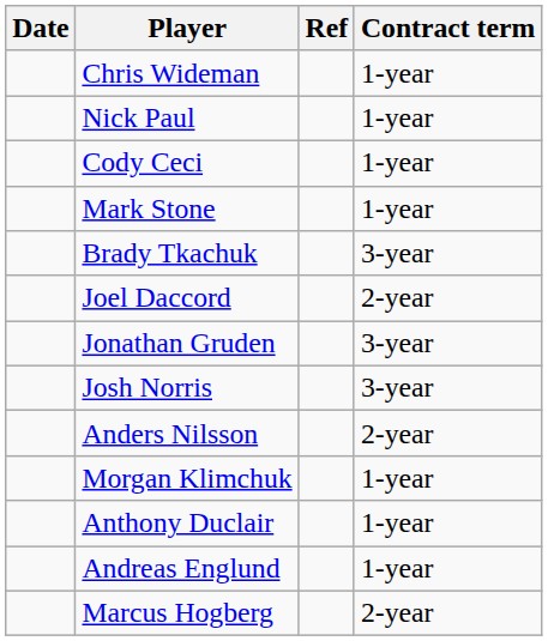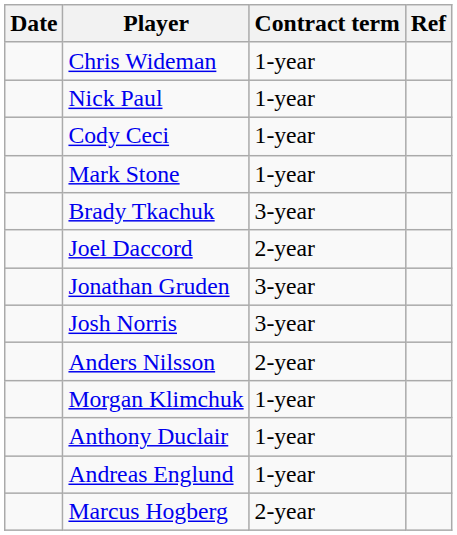 <table class="wikitable">
 <tr>
 <th>Date</th>
 <th>Player</th>
+<th>Contract term</th>
 <th>Ref</th>
-<th>Contract term</th>
 </tr>
 <tr>
 <td></td>
 <td><a href='#'>Chris Wideman</a></td>
+<td>1-year</td>
 <td></td>
-<td>1-year</td>
 </tr>
 <tr>
 <td></td>
 <td><a href='#'>Nick Paul</a></td>
+<td>1-year</td>
 <td></td>
-<td>1-year</td>
 </tr>
 <tr>
 <td></td>
 <td><a href='#'>Cody Ceci</a></td>
+<td>1-year</td>
 <td></td>
-<td>1-year</td>
 </tr>
 <tr>
 <td></td>
 <td><a href='#'>Mark Stone</a></td>
+<td>1-year</td>
 <td></td>
-<td>1-year</td>
 </tr>
 <tr>
 <td></td>
 <td><a href='#'>Brady Tkachuk</a></td>
+<td>3-year</td>
 <td></td>
-<td>3-year</td>
 </tr>
 <tr>
 <td></td>
 <td><a href='#'>Joel Daccord</a></td>
+<td>2-year</td>
 <td></td>
-<td>2-year</td>
 </tr>
 <tr>
 <td></td>
 <td><a href='#'>Jonathan Gruden</a></td>
+<td>3-year</td>
 <td></td>
-<td>3-year</td>
 </tr>
 <tr>
 <td></td>
 <td><a href='#'>Josh Norris</a></td>
+<td>3-year</td>
 <td></td>
-<td>3-year</td>
 </tr>
 <tr>
 <td></td>
 <td><a href='#'>Anders Nilsson</a></td>
+<td>2-year</td>
 <td></td>
-<td>2-year</td>
 </tr>
 <tr>
 <td></td>
 <td><a href='#'>Morgan Klimchuk</a></td>
+<td>1-year</td>
 <td></td>
-<td>1-year</td>
 </tr>
 <tr>
 <td></td>
 <td><a href='#'>Anthony Duclair</a></td>
+<td>1-year</td>
 <td></td>
-<td>1-year</td>
 </tr>
 <tr>
 <td></td>
 <td><a href='#'>Andreas Englund</a></td>
+<td>1-year</td>
 <td></td>
-<td>1-year</td>
 </tr>
 <tr>
 <td></td>
 <td><a href='#'>Marcus Hogberg</a></td>
+<td>2-year</td>
 <td></td>
-<td>2-year</td>
 </tr>
 </table>
